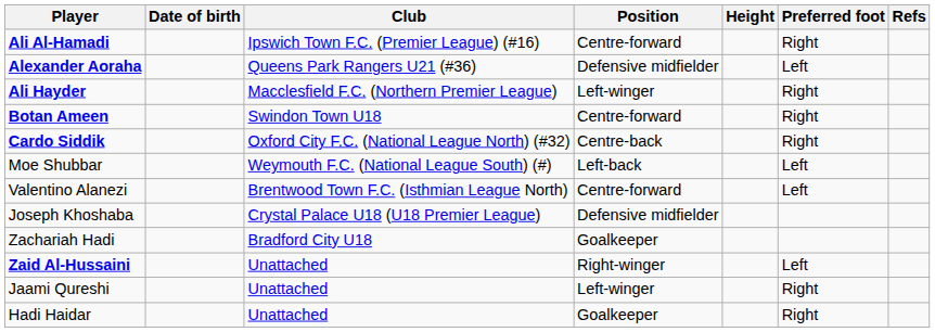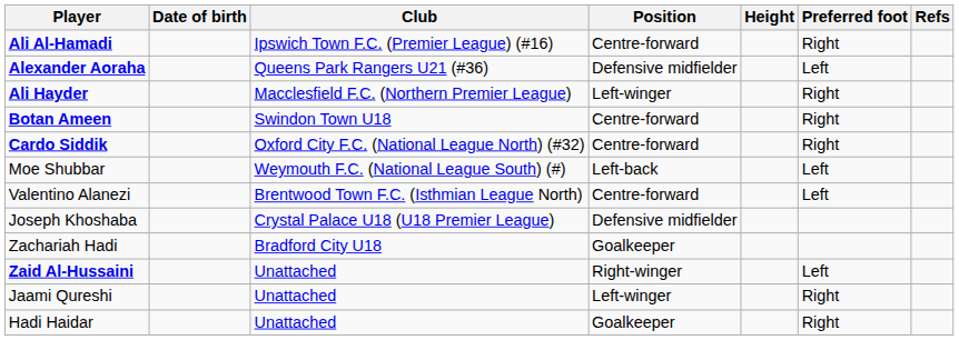 <table class="wikitable sortable">
 <tr>
 <th>Player</th>
 <th>Date of birth</th>
 <th>Club</th>
 <th>Position</th>
 <th>Height</th>
 <th>Preferred foot</th>
 <th>Refs</th>
 </tr>
 <tr>
 <td><strong><a href='#'>Ali Al-Hamadi</a></strong></td>
 <td></td>
 <td><a href='#'>Ipswich Town F.C.</a> (<a href='#'>Premier League</a>) (#16)</td>
 <td>Centre-forward</td>
 <td></td>
 <td>Right</td>
 <td></td>
 </tr>
 <tr>
 <td><strong><a href='#'>Alexander Aoraha</a></strong></td>
 <td></td>
 <td><a href='#'>Queens Park Rangers U21</a> (#36)</td>
 <td>Defensive midfielder</td>
 <td></td>
 <td>Left</td>
 <td></td>
 </tr>
 <tr>
 <td><strong><a href='#'>Ali Hayder</a></strong></td>
 <td></td>
 <td><a href='#'>Macclesfield F.C.</a> (<a href='#'>Northern Premier League</a>)</td>
 <td>Left-winger</td>
 <td></td>
 <td>Right</td>
 <td></td>
 </tr>
 <tr>
 <td><strong><a href='#'>Botan Ameen</a></strong></td>
 <td></td>
 <td><a href='#'>Swindon Town U18</a></td>
 <td>Centre-forward</td>
 <td></td>
 <td>Right</td>
 <td></td>
 </tr>
 <tr>
 <td><strong><a href='#'>Cardo Siddik</a></strong></td>
 <td></td>
 <td><a href='#'>Oxford City F.C.</a> (<a href='#'>National League North</a>) (#32)</td>
-<td>Centre-back</td>
+<td>Centre-forward</td>
 <td></td>
 <td>Right</td>
 <td></td>
 </tr>
 <tr>
 <td>Moe Shubbar</td>
 <td></td>
 <td><a href='#'>Weymouth F.C.</a> (<a href='#'>National League South</a>) (#)</td>
 <td>Left-back</td>
 <td></td>
 <td>Left</td>
 <td></td>
 </tr>
 <tr>
 <td>Valentino Alanezi</td>
 <td></td>
 <td><a href='#'>Brentwood Town F.C.</a> (<a href='#'>Isthmian League</a> North)</td>
 <td>Centre-forward</td>
 <td></td>
 <td>Left</td>
 <td></td>
 </tr>
 <tr>
 <td>Joseph Khoshaba</td>
 <td></td>
 <td><a href='#'>Crystal Palace U18</a> (<a href='#'>U18 Premier League</a>)</td>
 <td>Defensive midfielder</td>
 <td></td>
 <td></td>
 <td></td>
 </tr>
 <tr>
 <td>Zachariah Hadi</td>
 <td></td>
 <td><a href='#'>Bradford City U18</a></td>
 <td>Goalkeeper</td>
 <td></td>
 <td></td>
 <td></td>
 </tr>
 <tr>
 <td><strong><a href='#'>Zaid Al-Hussaini</a></strong></td>
 <td></td>
 <td><a href='#'>Unattached</a></td>
 <td>Right-winger</td>
 <td></td>
 <td>Left</td>
 <td></td>
 </tr>
 <tr>
 <td>Jaami Qureshi</td>
 <td></td>
 <td><a href='#'>Unattached</a></td>
 <td>Left-winger</td>
 <td></td>
 <td>Right</td>
 <td></td>
 </tr>
 <tr>
 <td>Hadi Haidar</td>
 <td></td>
 <td><a href='#'>Unattached</a></td>
 <td>Goalkeeper</td>
 <td></td>
 <td>Right</td>
 <td></td>
 </tr>
 </table>
